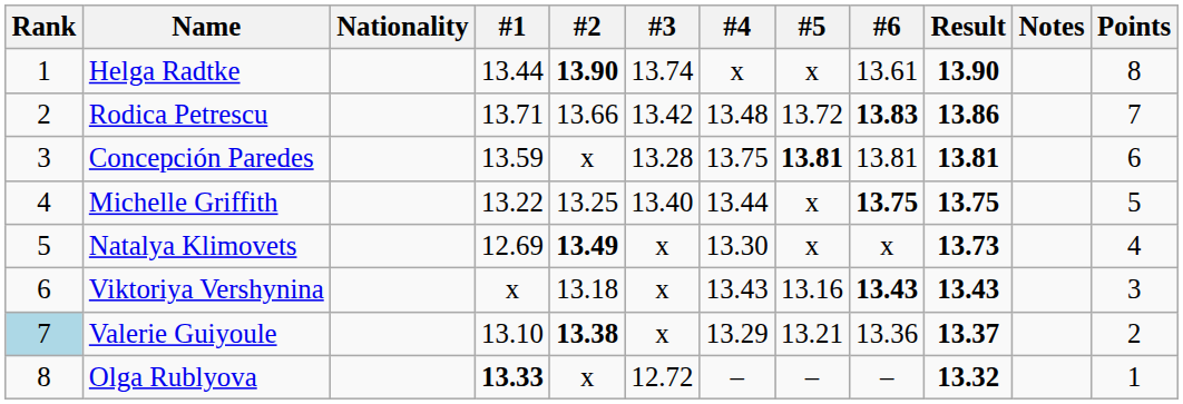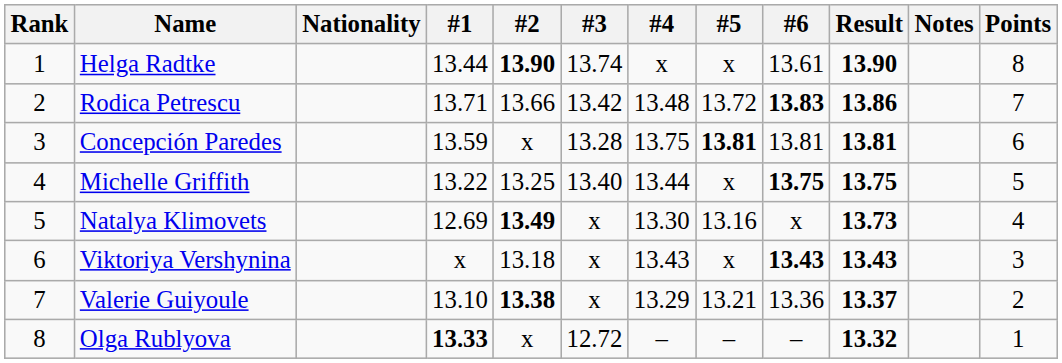 <table class="wikitable sortable" style="text-align:center">
 <tr>
 <th>Rank</th>
 <th>Name</th>
 <th>Nationality</th>
 <th>#1</th>
 <th>#2</th>
 <th>#3</th>
 <th>#4</th>
 <th>#5</th>
 <th>#6</th>
 <th>Result</th>
 <th>Notes</th>
 <th>Points</th>
 </tr>
 <tr>
 <td>1</td>
 <td align=left><a href='#'>Helga Radtke</a></td>
 <td align=left></td>
 <td>13.44</td>
 <td><strong>13.90</strong></td>
 <td>13.74</td>
 <td>x</td>
 <td>x</td>
 <td>13.61</td>
 <td><strong>13.90</strong></td>
 <td></td>
 <td>8</td>
 </tr>
 <tr>
 <td>2</td>
 <td align=left><a href='#'>Rodica Petrescu</a></td>
 <td align=left></td>
 <td>13.71</td>
 <td>13.66</td>
 <td>13.42</td>
 <td>13.48</td>
 <td>13.72</td>
 <td><strong>13.83</strong></td>
 <td><strong>13.86</strong></td>
 <td></td>
 <td>7</td>
 </tr>
 <tr>
 <td>3</td>
 <td align=left><a href='#'>Concepción Paredes</a></td>
 <td align=left></td>
 <td>13.59</td>
 <td>x</td>
 <td>13.28</td>
 <td>13.75</td>
 <td><strong>13.81</strong></td>
 <td>13.81</td>
 <td><strong>13.81</strong></td>
 <td></td>
 <td>6</td>
 </tr>
 <tr>
 <td>4</td>
 <td align=left><a href='#'>Michelle Griffith</a></td>
 <td align=left></td>
 <td>13.22</td>
 <td>13.25</td>
 <td>13.40</td>
 <td>13.44</td>
 <td>x</td>
 <td><strong>13.75</strong></td>
 <td><strong>13.75</strong></td>
 <td></td>
 <td>5</td>
 </tr>
 <tr>
 <td>5</td>
 <td align=left><a href='#'>Natalya Klimovets</a></td>
 <td align=left></td>
 <td>12.69</td>
 <td><strong>13.49</strong></td>
 <td>x</td>
 <td>13.30</td>
-<td>x</td>
+<td>13.16</td>
 <td>x</td>
 <td><strong>13.73</strong></td>
 <td></td>
 <td>4</td>
 </tr>
 <tr>
 <td>6</td>
 <td align=left><a href='#'>Viktoriya Vershynina</a></td>
 <td align=left></td>
 <td>x</td>
 <td>13.18</td>
 <td>x</td>
 <td>13.43</td>
-<td>13.16</td>
+<td>x</td>
 <td><strong>13.43</strong></td>
 <td><strong>13.43</strong></td>
 <td></td>
 <td>3</td>
 </tr>
 <tr>
-<td style="background: lightblue;">7</td>
+<td>7</td>
 <td align=left><a href='#'>Valerie Guiyoule</a></td>
 <td align=left></td>
 <td>13.10</td>
 <td><strong>13.38</strong></td>
 <td>x</td>
 <td>13.29</td>
 <td>13.21</td>
 <td>13.36</td>
 <td><strong>13.37</strong></td>
 <td></td>
 <td>2</td>
 </tr>
 <tr>
 <td>8</td>
 <td align=left><a href='#'>Olga Rublyova</a></td>
 <td align=left></td>
 <td><strong>13.33</strong></td>
 <td>x</td>
 <td>12.72</td>
 <td>–</td>
 <td>–</td>
 <td>–</td>
 <td><strong>13.32</strong></td>
 <td></td>
 <td>1</td>
 </tr>
 </table>
